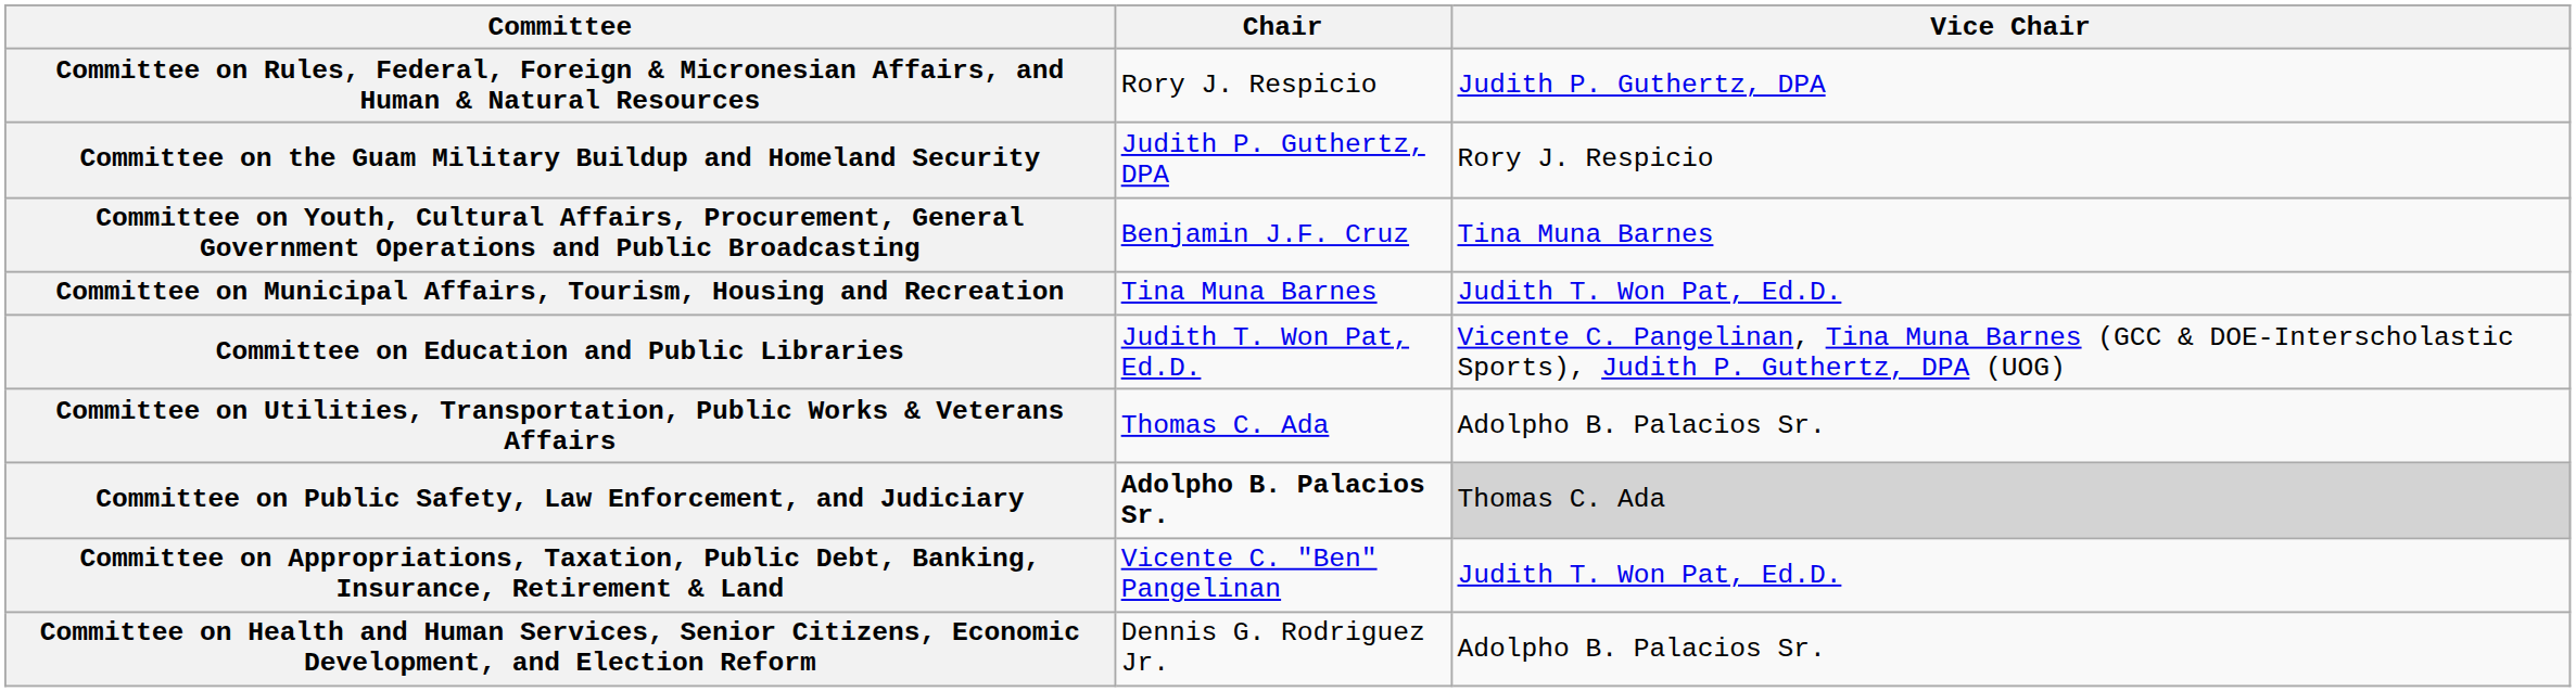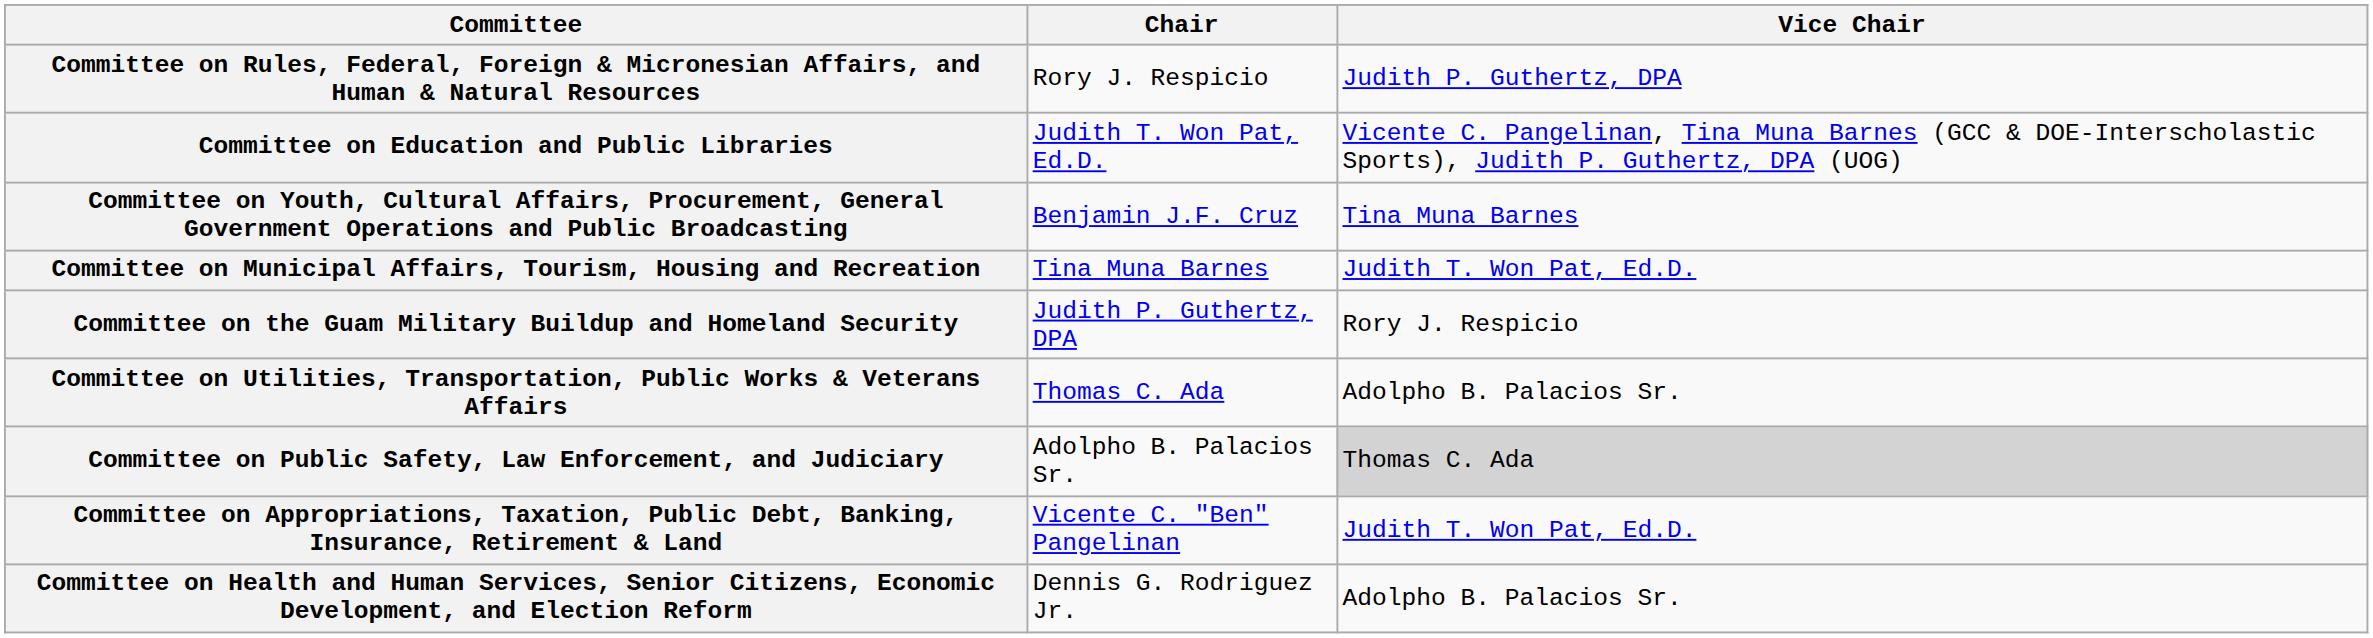 <table class="wikitable sortable plainrowheaders">
 <tr>
 <th scope="col">Committee</th>
 <th scope="col">Chair</th>
 <th scope="col">Vice Chair</th>
 </tr>
 <tr>
 <th scope="row">Committee on Rules, Federal, Foreign & Micronesian Affairs, and Human & Natural Resources</th>
 <td>Rory J. Respicio</td>
 <td><a href='#'>Judith P. Guthertz, DPA</a></td>
 </tr>
 <tr>
-<th scope="row">Committee on the Guam Military Buildup and Homeland Security</th>
-<td><a href='#'>Judith P. Guthertz, DPA</a></td>
-<td>Rory J. Respicio</td>
+<th scope="row">Committee on Education and Public Libraries</th>
+<td><a href='#'>Judith T. Won Pat, Ed.D.</a></td>
+<td><a href='#'>Vicente C. Pangelinan</a>, <a href='#'>Tina Muna Barnes</a> (GCC & DOE-Interscholastic Sports), <a href='#'>Judith P. Guthertz, DPA</a> (UOG)</td>
 </tr>
 <tr>
 <th scope="row">Committee on Youth, Cultural Affairs, Procurement, General Government Operations and Public Broadcasting</th>
 <td><a href='#'>Benjamin J.F. Cruz</a></td>
 <td><a href='#'>Tina Muna Barnes</a></td>
 </tr>
 <tr>
 <th scope="row">Committee on Municipal Affairs, Tourism, Housing and Recreation</th>
 <td><a href='#'>Tina Muna Barnes</a></td>
 <td><a href='#'>Judith T. Won Pat, Ed.D.</a></td>
 </tr>
 <tr>
-<th scope="row">Committee on Education and Public Libraries</th>
-<td><a href='#'>Judith T. Won Pat, Ed.D.</a></td>
-<td><a href='#'>Vicente C. Pangelinan</a>, <a href='#'>Tina Muna Barnes</a> (GCC & DOE-Interscholastic Sports), <a href='#'>Judith P. Guthertz, DPA</a> (UOG)</td>
+<th scope="row">Committee on the Guam Military Buildup and Homeland Security</th>
+<td><a href='#'>Judith P. Guthertz, DPA</a></td>
+<td>Rory J. Respicio</td>
 </tr>
 <tr>
 <th scope="row">Committee on Utilities, Transportation, Public Works & Veterans Affairs</th>
 <td><a href='#'>Thomas C. Ada</a></td>
 <td>Adolpho B. Palacios Sr.</td>
 </tr>
 <tr>
 <th scope="row">Committee on Public Safety, Law Enforcement, and Judiciary</th>
-<td><strong>Adolpho B. Palacios Sr.</strong></td>
+<td>Adolpho B. Palacios Sr.</td>
 <td style="background: lightgrey;">Thomas C. Ada</td>
 </tr>
 <tr>
 <th scope="row">Committee on Appropriations, Taxation, Public Debt, Banking, Insurance, Retirement & Land</th>
 <td><a href='#'>Vicente C. "Ben" Pangelinan</a></td>
 <td><a href='#'>Judith T. Won Pat, Ed.D.</a></td>
 </tr>
 <tr>
 <th scope="row">Committee on Health and Human Services, Senior Citizens, Economic Development, and Election Reform</th>
 <td>Dennis G. Rodriguez Jr.</td>
 <td>Adolpho B. Palacios Sr.</td>
 </tr>
 </table>
